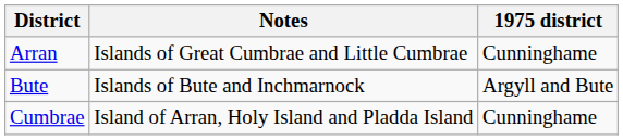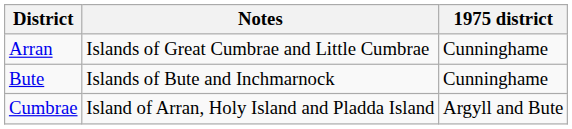 <table class="wikitable">
 <tr>
 <th>District</th>
 <th>Notes</th>
 <th>1975 district</th>
 </tr>
 <tr>
 <td><a href='#'>Arran</a></td>
 <td>Islands of Great Cumbrae and Little Cumbrae</td>
 <td>Cunninghame</td>
 </tr>
 <tr>
 <td><a href='#'>Bute</a></td>
 <td>Islands of Bute and Inchmarnock</td>
-<td>Argyll and Bute</td>
+<td>Cunninghame</td>
 </tr>
 <tr>
 <td><a href='#'>Cumbrae</a></td>
 <td>Island of Arran, Holy Island and Pladda Island</td>
-<td>Cunninghame</td>
+<td>Argyll and Bute</td>
 </tr>
 </table>
